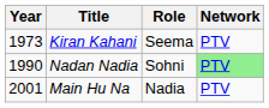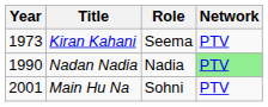 <table class="wikitable sortable plainrowheaders">
 <tr style="text-align:center;">
 <th scope="col">Year</th>
 <th scope="col">Title</th>
 <th scope="col">Role</th>
 <th scope="col">Network</th>
 </tr>
 <tr>
 <td>1973</td>
 <td><em><a href='#'>Kiran Kahani</a></em></td>
 <td>Seema</td>
 <td><a href='#'>PTV</a></td>
 </tr>
 <tr>
 <td>1990</td>
 <td><em>Nadan Nadia</em></td>
-<td>Sohni</td>
+<td>Nadia</td>
 <td style="background: lightgreen;"><a href='#'>PTV</a></td>
 </tr>
 <tr>
 <td>2001</td>
 <td><em>Main Hu Na</em></td>
-<td>Nadia</td>
+<td>Sohni</td>
 <td><a href='#'>PTV</a></td>
 </tr>
 </table>
